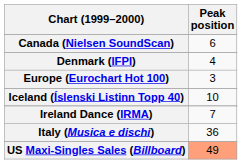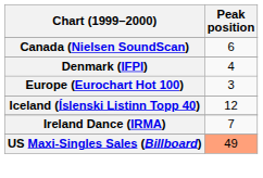 <table class="wikitable sortable plainrowheaders" style="text-align:center">
 <tr>
 <th>Chart (1999–2000)</th>
 <th>Peak<br>position</th>
 </tr>
 <tr>
 </tr>
 <tr>
 </tr>
 <tr>
 </tr>
 <tr>
 </tr>
 <tr>
 <th scope="row">Canada (<a href='#'>Nielsen SoundScan</a>)</th>
 <td>6</td>
 </tr>
 <tr>
 </tr>
 <tr>
 <th scope="row">Denmark (<a href='#'>IFPI</a>)</th>
 <td>4</td>
 </tr>
 <tr>
 <th scope="row">Europe (<a href='#'>Eurochart Hot 100</a>)</th>
 <td>3</td>
 </tr>
 <tr>
 </tr>
 <tr>
 </tr>
 <tr>
 <th scope="row">Iceland (<a href='#'>Íslenski Listinn Topp 40</a>)</th>
-<td>10</td>
+<td>12</td>
 </tr>
 <tr>
 </tr>
 <tr>
 <th scope="row">Ireland Dance (<a href='#'>IRMA</a>)</th>
 <td>7</td>
-</tr>
-<tr>
-<th scope="row">Italy (<em><a href='#'>Musica e dischi</a></em>)</th>
-<td>36</td>
 </tr>
 <tr>
 </tr>
 <tr>
 </tr>
 <tr>
 </tr>
 <tr>
 </tr>
 <tr>
 </tr>
 <tr>
 </tr>
 <tr>
 </tr>
 <tr>
 </tr>
 <tr>
 </tr>
 <tr>
 <th scope="row">US <a href='#'>Maxi-Singles Sales</a> (<em><a href='#'>Billboard</a></em>)</th>
 <td style="background: lightsalmon;">49</td>
 </tr>
 </table>
